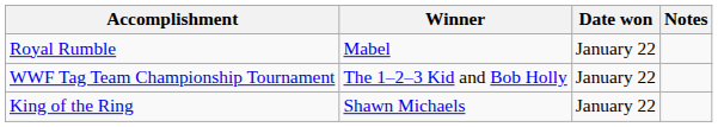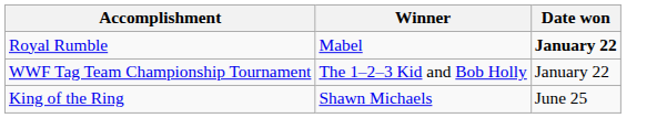 <table class="wikitable">
 <tr>
 <th>Accomplishment</th>
 <th>Winner</th>
 <th>Date won</th>
-<th>Notes</th>
 </tr>
 <tr>
 <td><a href='#'>Royal Rumble</a></td>
 <td><a href='#'>Mabel</a></td>
-<td>January 22</td>
-<td></td>
+<td><strong>January 22</strong></td>
 </tr>
 <tr>
 <td><a href='#'>WWF Tag Team Championship Tournament</a></td>
 <td><a href='#'>The 1–2–3 Kid</a> and <a href='#'>Bob Holly</a></td>
 <td>January 22</td>
-<td></td>
 </tr>
 <tr>
 <td><a href='#'>King of the Ring</a></td>
 <td><a href='#'>Shawn Michaels</a></td>
-<td>January 22</td>
-<td></td>
+<td>June 25</td>
 </tr>
 </table>
